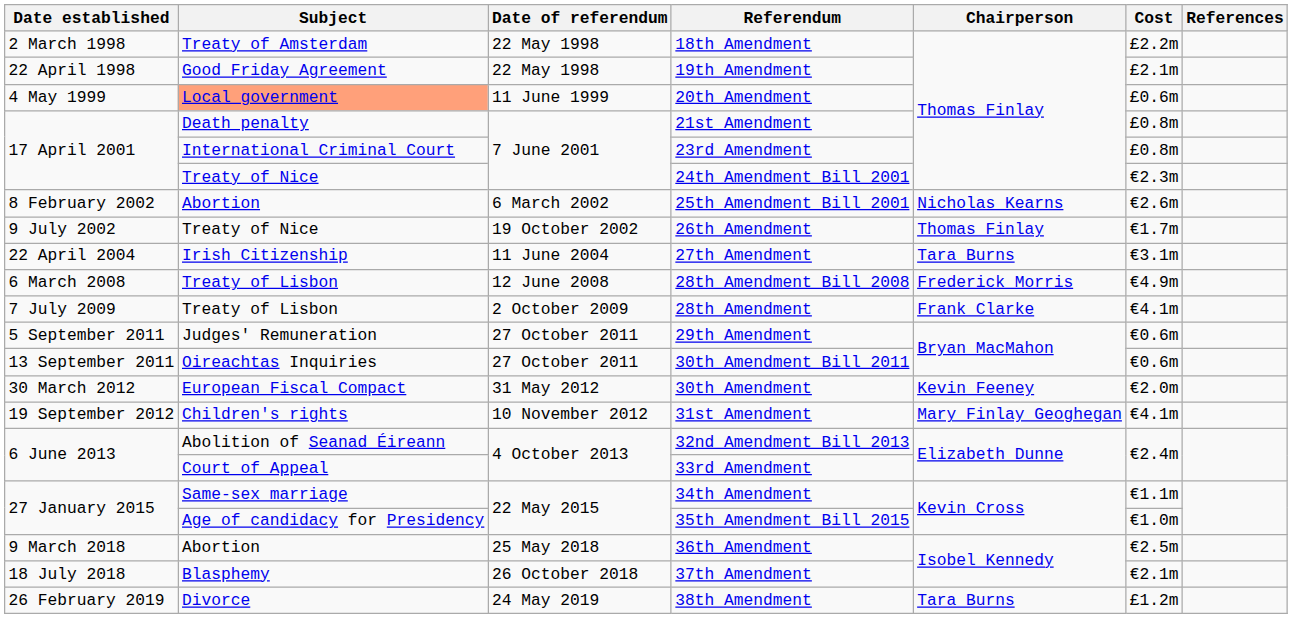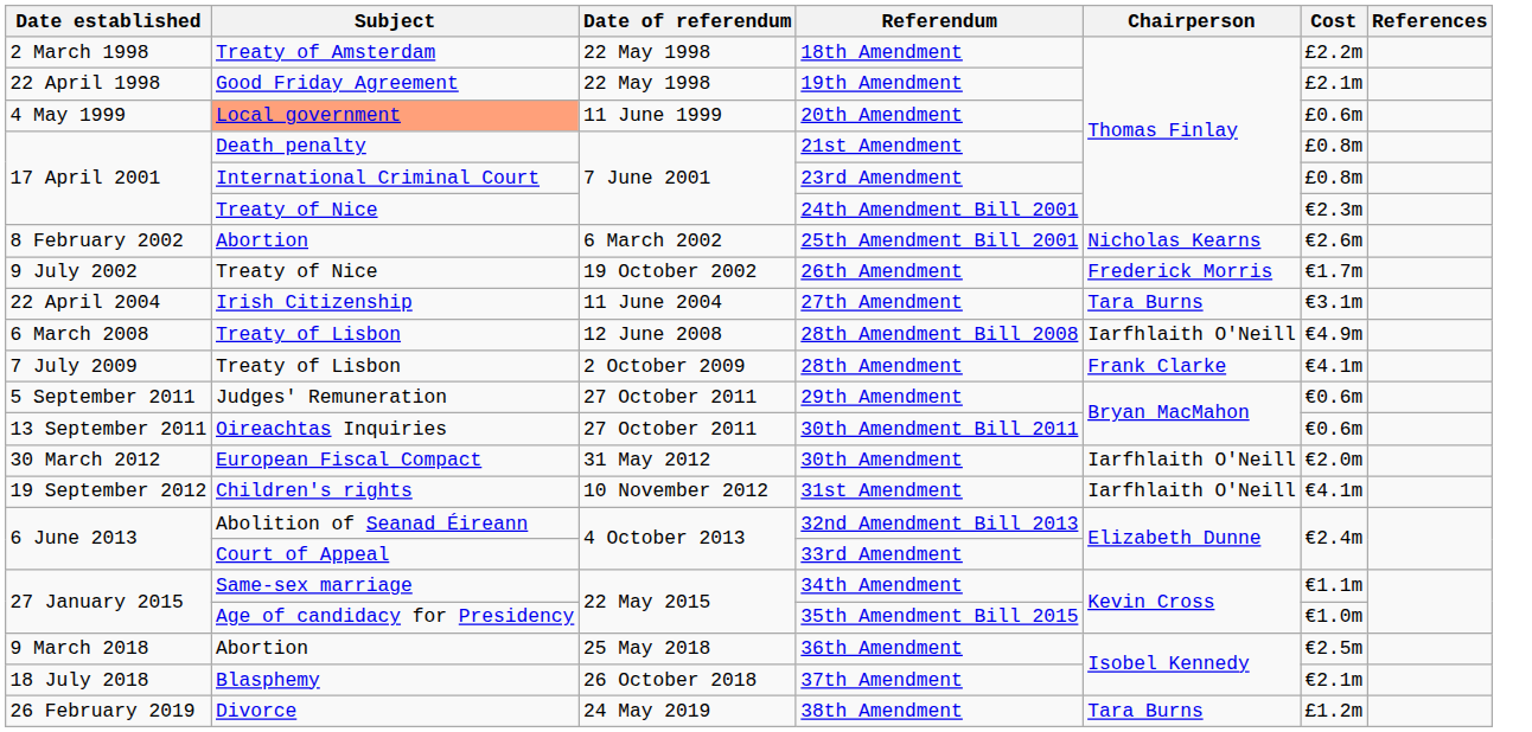 <table class="wikitable">
 <tr>
 <th>Date established</th>
 <th>Subject</th>
 <th>Date of referendum</th>
 <th>Referendum</th>
 <th>Chairperson</th>
 <th>Cost</th>
 <th>References</th>
 </tr>
 <tr>
 <td>2 March 1998</td>
 <td><a href='#'>Treaty of Amsterdam</a></td>
 <td>22 May 1998</td>
 <td><a href='#'>18th Amendment</a></td>
 <td rowspan=6><a href='#'>Thomas Finlay</a></td>
 <td>£2.2m</td>
 <td align=center></td>
 </tr>
 <tr>
 <td>22 April 1998</td>
 <td><a href='#'>Good Friday Agreement</a></td>
 <td>22 May 1998</td>
 <td><a href='#'>19th Amendment</a></td>
 <td>£2.1m</td>
 <td align=center></td>
 </tr>
 <tr>
 <td>4 May 1999</td>
 <td style="background: lightsalmon;"><a href='#'>Local government</a></td>
 <td>11 June 1999</td>
 <td><a href='#'>20th Amendment</a></td>
 <td>£0.6m</td>
 <td align=center></td>
 </tr>
 <tr>
 <td rowspan=3>17 April 2001</td>
 <td><a href='#'>Death penalty</a></td>
 <td rowspan=3>7 June 2001</td>
 <td><a href='#'>21st Amendment</a></td>
 <td>£0.8m</td>
 <td align=center></td>
 </tr>
 <tr>
 <td><a href='#'>International Criminal Court</a></td>
 <td><a href='#'>23rd Amendment</a></td>
 <td>£0.8m</td>
 <td align=center></td>
 </tr>
 <tr>
 <td><a href='#'>Treaty of Nice</a></td>
 <td><a href='#'>24th Amendment Bill 2001</a></td>
 <td>€2.3m</td>
 <td align=center></td>
 </tr>
 <tr>
 <td>8 February 2002</td>
 <td><a href='#'>Abortion</a></td>
 <td>6 March 2002</td>
 <td><a href='#'>25th Amendment Bill 2001</a></td>
 <td><a href='#'>Nicholas Kearns</a></td>
 <td>€2.6m</td>
 <td align=center></td>
 </tr>
 <tr>
 <td>9 July 2002</td>
 <td>Treaty of Nice</td>
 <td>19 October 2002</td>
 <td><a href='#'>26th Amendment</a></td>
-<td><a href='#'>Thomas Finlay</a></td>
+<td><a href='#'>Frederick Morris</a></td>
 <td>€1.7m</td>
 <td align=center></td>
 </tr>
 <tr>
 <td>22 April 2004</td>
 <td><a href='#'>Irish Citizenship</a></td>
 <td>11 June 2004</td>
 <td><a href='#'>27th Amendment</a></td>
 <td><a href='#'>Tara Burns</a></td>
 <td>€3.1m</td>
 <td align=center></td>
 </tr>
 <tr>
 <td>6 March 2008</td>
 <td><a href='#'>Treaty of Lisbon</a></td>
 <td>12 June 2008</td>
 <td><a href='#'>28th Amendment Bill 2008</a></td>
-<td><a href='#'>Frederick Morris</a></td>
+<td>Iarfhlaith O'Neill</td>
 <td>€4.9m</td>
 <td align=center></td>
 </tr>
 <tr>
 <td>7 July 2009</td>
 <td>Treaty of Lisbon</td>
 <td>2 October 2009</td>
 <td><a href='#'>28th Amendment</a></td>
 <td><a href='#'>Frank Clarke</a></td>
 <td>€4.1m</td>
 <td align=center></td>
 </tr>
 <tr>
 <td>5 September 2011</td>
 <td>Judges' Remuneration</td>
 <td>27 October 2011</td>
 <td><a href='#'>29th Amendment</a></td>
 <td rowspan=2><a href='#'>Bryan MacMahon</a></td>
 <td>€0.6m</td>
 <td align=center></td>
 </tr>
 <tr>
 <td>13 September 2011</td>
 <td><a href='#'>Oireachtas</a> Inquiries</td>
 <td>27 October 2011</td>
 <td><a href='#'>30th Amendment Bill 2011</a></td>
 <td>€0.6m</td>
 <td align=center></td>
 </tr>
 <tr>
 <td>30 March 2012</td>
 <td><a href='#'>European Fiscal Compact</a></td>
 <td>31 May 2012</td>
 <td><a href='#'>30th Amendment</a></td>
-<td><a href='#'>Kevin Feeney</a></td>
+<td>Iarfhlaith O'Neill</td>
 <td>€2.0m</td>
 <td align=center></td>
 </tr>
 <tr>
 <td>19 September 2012</td>
 <td><a href='#'>Children's rights</a></td>
 <td>10 November 2012</td>
 <td><a href='#'>31st Amendment</a></td>
-<td><a href='#'>Mary Finlay Geoghegan</a></td>
+<td>Iarfhlaith O'Neill</td>
 <td>€4.1m</td>
 <td align=center></td>
 </tr>
 <tr>
 <td rowspan=2>6 June 2013</td>
 <td>Abolition of <a href='#'>Seanad Éireann</a></td>
 <td rowspan=2>4 October 2013</td>
 <td><a href='#'>32nd Amendment Bill 2013</a></td>
 <td rowspan=2><a href='#'>Elizabeth Dunne</a></td>
 <td rowspan=2>€2.4m</td>
 <td rowspan=2 align=center></td>
 </tr>
 <tr>
 <td><a href='#'>Court of Appeal</a></td>
 <td><a href='#'>33rd Amendment</a></td>
 </tr>
 <tr>
 <td rowspan=2>27 January 2015</td>
 <td><a href='#'>Same-sex marriage</a></td>
 <td rowspan=2>22 May 2015</td>
 <td><a href='#'>34th Amendment</a></td>
 <td rowspan=2><a href='#'>Kevin Cross</a></td>
 <td>€1.1m</td>
 <td align=center rowspan=2></td>
 </tr>
 <tr>
 <td><a href='#'>Age of candidacy</a> for <a href='#'>Presidency</a></td>
 <td><a href='#'>35th Amendment Bill 2015</a></td>
 <td>€1.0m</td>
 </tr>
 <tr>
 <td>9 March 2018</td>
 <td>Abortion</td>
 <td>25 May 2018</td>
 <td><a href='#'>36th Amendment</a></td>
 <td rowspan=2><a href='#'>Isobel Kennedy</a></td>
 <td>€2.5m</td>
 <td align=center></td>
 </tr>
 <tr>
 <td>18 July 2018</td>
 <td><a href='#'>Blasphemy</a></td>
 <td>26 October 2018</td>
 <td><a href='#'>37th Amendment</a></td>
 <td>€2.1m</td>
 <td align=center></td>
 </tr>
 <tr>
 <td>26 February 2019</td>
 <td><a href='#'>Divorce</a></td>
 <td>24 May 2019</td>
 <td><a href='#'>38th Amendment</a></td>
 <td><a href='#'>Tara Burns</a></td>
 <td>£1.2m</td>
 <td align=center></td>
 </tr>
 </table>
